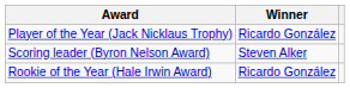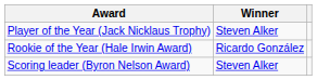 <table class="wikitable">
 <tr>
 <th>Award</th>
 <th>Winner</th>
 <th></th>
 </tr>
 <tr>
 <td><a href='#'>Player of the Year (Jack Nicklaus Trophy)</a></td>
+<td> <a href='#'>Steven Alker</a></td>
+<td></td>
+</tr>
+<tr>
+<td><a href='#'>Rookie of the Year (Hale Irwin Award)</a></td>
 <td> <a href='#'>Ricardo González</a></td>
 <td></td>
 </tr>
 <tr>
 <td><a href='#'>Scoring leader (Byron Nelson Award)</a></td>
 <td> <a href='#'>Steven Alker</a></td>
 <td></td>
 </tr>
-<tr>
-<td><a href='#'>Rookie of the Year (Hale Irwin Award)</a></td>
-<td> <a href='#'>Ricardo González</a></td>
-<td></td>
-</tr>
 </table>
